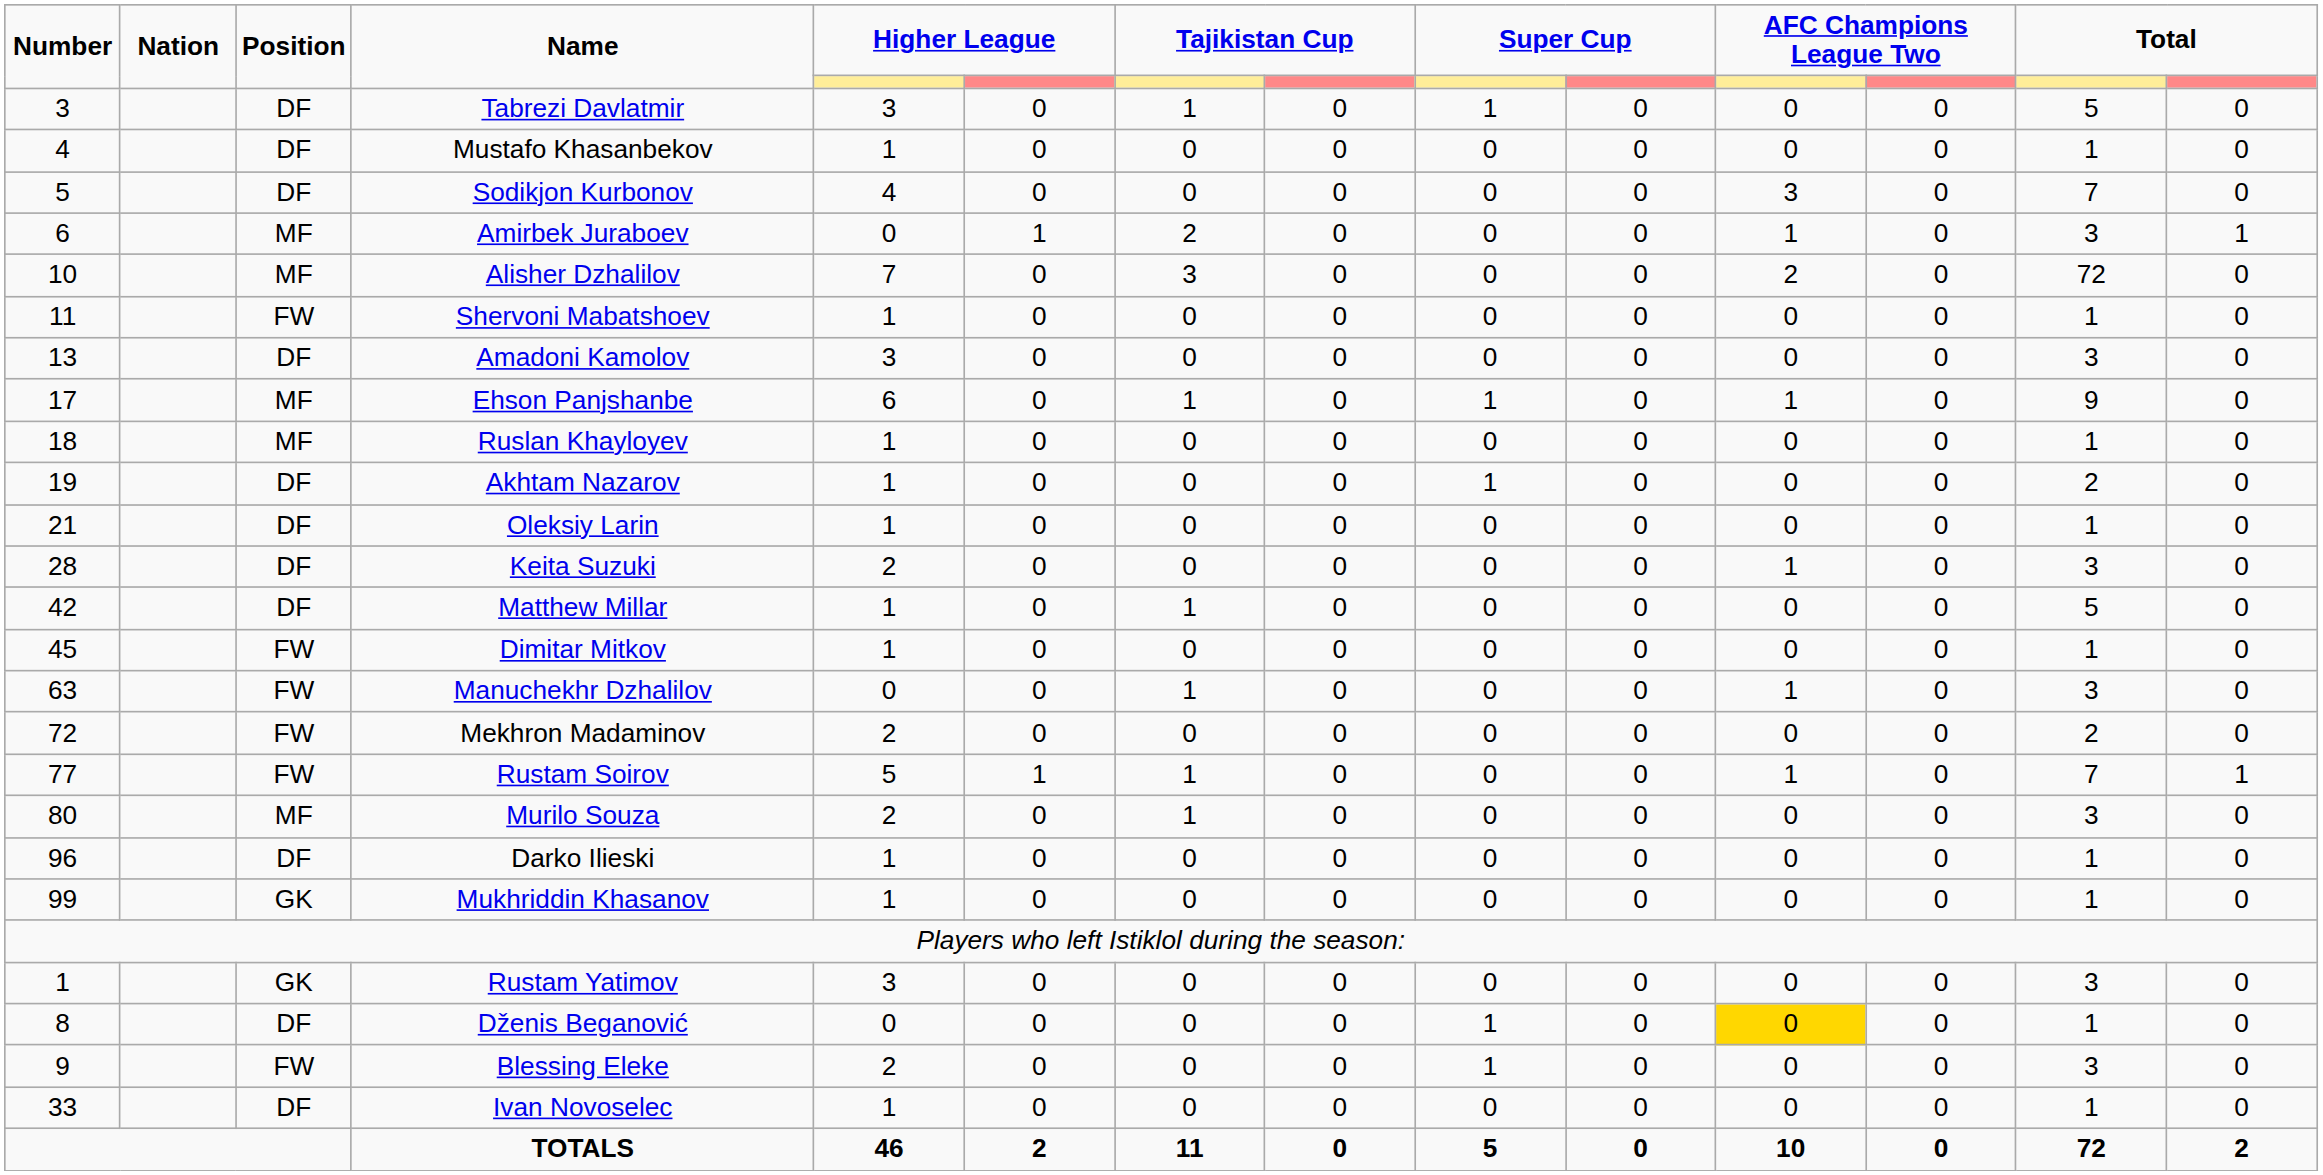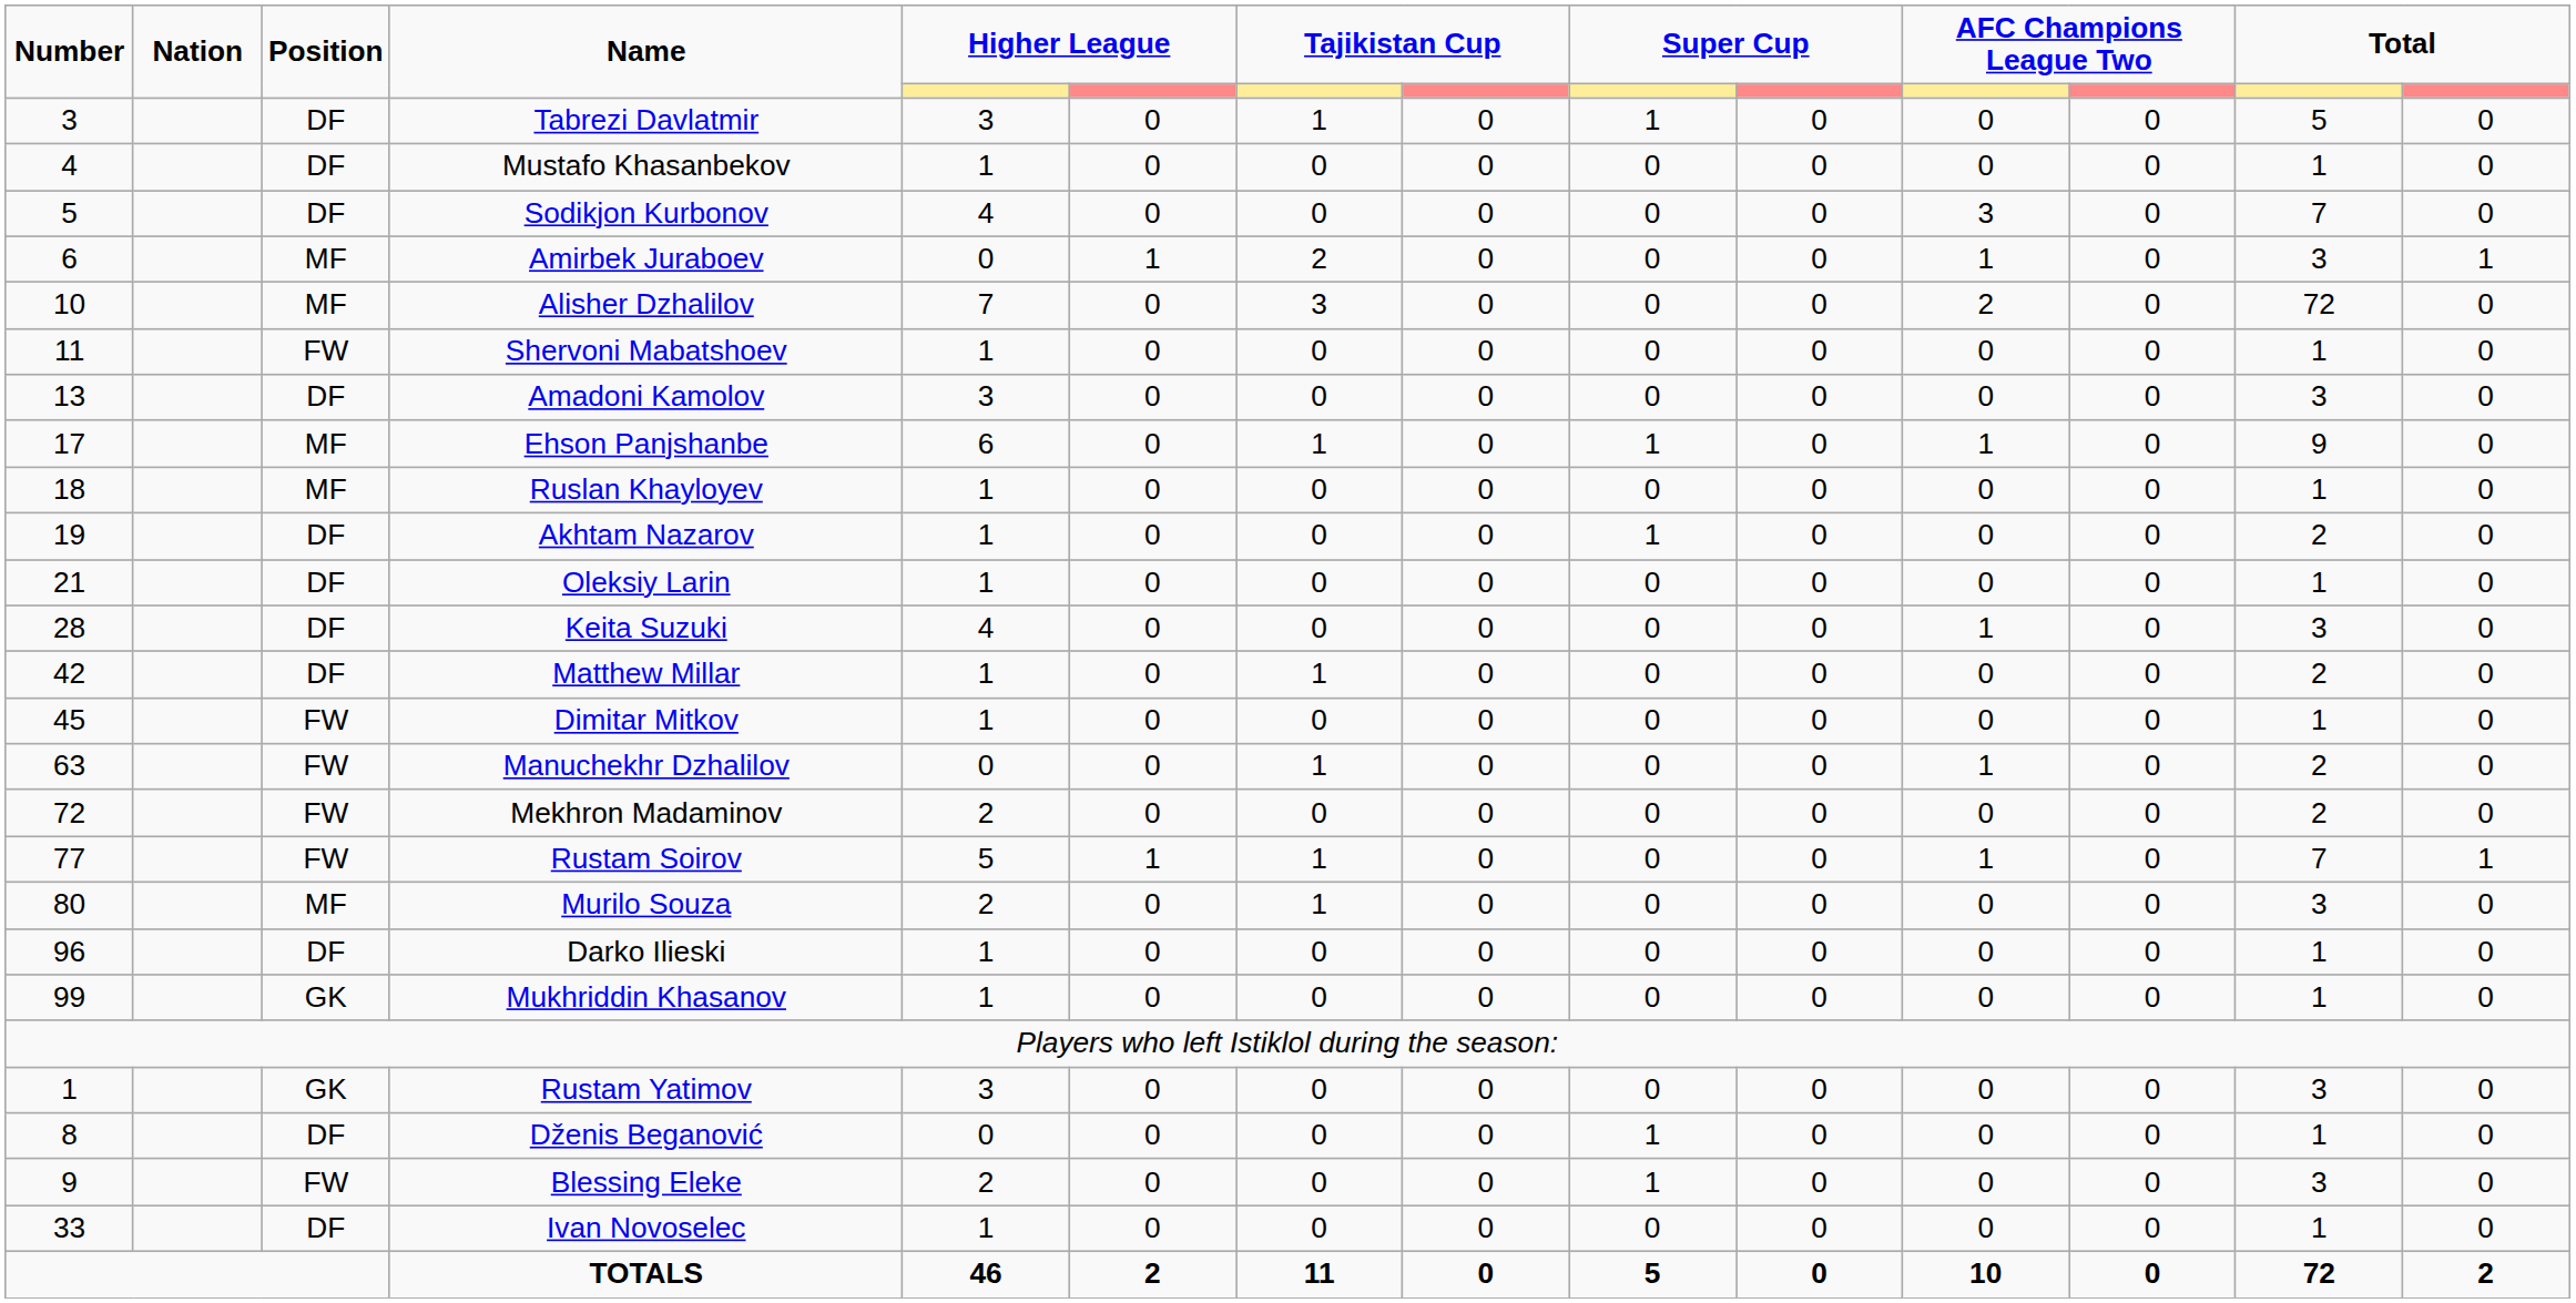 <table class="wikitable" style="text-align:center;">
 <tr>
 <td rowspan="2"  style="width:5%; text-align:center;"><strong>Number</strong></td>
 <td rowspan="2"  style="width:5%; text-align:center;"><strong>Nation</strong></td>
 <td rowspan="2"  style="width:5%; text-align:center;"><strong>Position</strong></td>
 <td rowspan="2"  style="width:20%; text-align:center;"><strong>Name</strong></td>
 <td colspan="2" style="text-align:center;"><strong><a href='#'>Higher League</a></strong></td>
 <td colspan="2" style="text-align:center;"><strong><a href='#'>Tajikistan Cup</a></strong></td>
 <td colspan="2" style="text-align:center;"><strong><a href='#'>Super Cup</a></strong></td>
 <td colspan="2" style="text-align:center;"><strong><a href='#'>AFC Champions League Two</a></strong></td>
 <td colspan="2" style="text-align:center;"><strong>Total</strong></td>
 </tr>
 <tr>
 <th style="width:60px; background:#fe9;"></th>
 <th style="width:60px; background:#ff8888;"></th>
 <th style="width:60px; background:#fe9;"></th>
 <th style="width:60px; background:#ff8888;"></th>
 <th style="width:60px; background:#fe9;"></th>
 <th style="width:60px; background:#ff8888;"></th>
 <th style="width:60px; background:#fe9;"></th>
 <th style="width:60px; background:#ff8888;"></th>
 <th style="width:60px; background:#fe9;"></th>
 <th style="width:60px; background:#ff8888;"></th>
 </tr>
 <tr>
 <td>3</td>
 <td></td>
 <td>DF</td>
 <td><a href='#'>Tabrezi Davlatmir</a></td>
 <td>3</td>
 <td>0</td>
 <td>1</td>
 <td>0</td>
 <td>1</td>
 <td>0</td>
 <td>0</td>
 <td>0</td>
 <td>5</td>
 <td>0</td>
 </tr>
 <tr>
 <td>4</td>
 <td></td>
 <td>DF</td>
 <td>Mustafo Khasanbekov</td>
 <td>1</td>
 <td>0</td>
 <td>0</td>
 <td>0</td>
 <td>0</td>
 <td>0</td>
 <td>0</td>
 <td>0</td>
 <td>1</td>
 <td>0</td>
 </tr>
 <tr>
 <td>5</td>
 <td></td>
 <td>DF</td>
 <td><a href='#'>Sodikjon Kurbonov</a></td>
 <td>4</td>
 <td>0</td>
 <td>0</td>
 <td>0</td>
 <td>0</td>
 <td>0</td>
 <td>3</td>
 <td>0</td>
 <td>7</td>
 <td>0</td>
 </tr>
 <tr>
 <td>6</td>
 <td></td>
 <td>MF</td>
 <td><a href='#'>Amirbek Juraboev</a></td>
 <td>0</td>
 <td>1</td>
 <td>2</td>
 <td>0</td>
 <td>0</td>
 <td>0</td>
 <td>1</td>
 <td>0</td>
 <td>3</td>
 <td>1</td>
 </tr>
 <tr>
 <td>10</td>
 <td></td>
 <td>MF</td>
 <td><a href='#'>Alisher Dzhalilov</a></td>
 <td>7</td>
 <td>0</td>
 <td>3</td>
 <td>0</td>
 <td>0</td>
 <td>0</td>
 <td>2</td>
 <td>0</td>
 <td>72</td>
 <td>0</td>
 </tr>
 <tr>
 <td>11</td>
 <td></td>
 <td>FW</td>
 <td><a href='#'>Shervoni Mabatshoev</a></td>
 <td>1</td>
 <td>0</td>
 <td>0</td>
 <td>0</td>
 <td>0</td>
 <td>0</td>
 <td>0</td>
 <td>0</td>
 <td>1</td>
 <td>0</td>
 </tr>
 <tr>
 <td>13</td>
 <td></td>
 <td>DF</td>
 <td><a href='#'>Amadoni Kamolov</a></td>
 <td>3</td>
 <td>0</td>
 <td>0</td>
 <td>0</td>
 <td>0</td>
 <td>0</td>
 <td>0</td>
 <td>0</td>
 <td>3</td>
 <td>0</td>
 </tr>
 <tr>
 <td>17</td>
 <td></td>
 <td>MF</td>
 <td><a href='#'>Ehson Panjshanbe</a></td>
 <td>6</td>
 <td>0</td>
 <td>1</td>
 <td>0</td>
 <td>1</td>
 <td>0</td>
 <td>1</td>
 <td>0</td>
 <td>9</td>
 <td>0</td>
 </tr>
 <tr>
 <td>18</td>
 <td></td>
 <td>MF</td>
 <td><a href='#'>Ruslan Khayloyev</a></td>
 <td>1</td>
 <td>0</td>
 <td>0</td>
 <td>0</td>
 <td>0</td>
 <td>0</td>
 <td>0</td>
 <td>0</td>
 <td>1</td>
 <td>0</td>
 </tr>
 <tr>
 <td>19</td>
 <td></td>
 <td>DF</td>
 <td><a href='#'>Akhtam Nazarov</a></td>
 <td>1</td>
 <td>0</td>
 <td>0</td>
 <td>0</td>
 <td>1</td>
 <td>0</td>
 <td>0</td>
 <td>0</td>
 <td>2</td>
 <td>0</td>
 </tr>
 <tr>
 <td>21</td>
 <td></td>
 <td>DF</td>
 <td><a href='#'>Oleksiy Larin</a></td>
 <td>1</td>
 <td>0</td>
 <td>0</td>
 <td>0</td>
 <td>0</td>
 <td>0</td>
 <td>0</td>
 <td>0</td>
 <td>1</td>
 <td>0</td>
 </tr>
 <tr>
 <td>28</td>
 <td></td>
 <td>DF</td>
 <td><a href='#'>Keita Suzuki</a></td>
-<td>2</td>
+<td>4</td>
 <td>0</td>
 <td>0</td>
 <td>0</td>
 <td>0</td>
 <td>0</td>
 <td>1</td>
 <td>0</td>
 <td>3</td>
 <td>0</td>
 </tr>
 <tr>
 <td>42</td>
 <td></td>
 <td>DF</td>
 <td><a href='#'>Matthew Millar</a></td>
 <td>1</td>
 <td>0</td>
 <td>1</td>
 <td>0</td>
 <td>0</td>
 <td>0</td>
 <td>0</td>
 <td>0</td>
-<td>5</td>
+<td>2</td>
 <td>0</td>
 </tr>
 <tr>
 <td>45</td>
 <td></td>
 <td>FW</td>
 <td><a href='#'>Dimitar Mitkov</a></td>
 <td>1</td>
 <td>0</td>
 <td>0</td>
 <td>0</td>
 <td>0</td>
 <td>0</td>
 <td>0</td>
 <td>0</td>
 <td>1</td>
 <td>0</td>
 </tr>
 <tr>
 <td>63</td>
 <td></td>
 <td>FW</td>
 <td><a href='#'>Manuchekhr Dzhalilov</a></td>
 <td>0</td>
 <td>0</td>
 <td>1</td>
 <td>0</td>
 <td>0</td>
 <td>0</td>
 <td>1</td>
 <td>0</td>
-<td>3</td>
+<td>2</td>
 <td>0</td>
 </tr>
 <tr>
 <td>72</td>
 <td></td>
 <td>FW</td>
 <td>Mekhron Madaminov</td>
 <td>2</td>
 <td>0</td>
 <td>0</td>
 <td>0</td>
 <td>0</td>
 <td>0</td>
 <td>0</td>
 <td>0</td>
 <td>2</td>
 <td>0</td>
 </tr>
 <tr>
 <td>77</td>
 <td></td>
 <td>FW</td>
 <td><a href='#'>Rustam Soirov</a></td>
 <td>5</td>
 <td>1</td>
 <td>1</td>
 <td>0</td>
 <td>0</td>
 <td>0</td>
 <td>1</td>
 <td>0</td>
 <td>7</td>
 <td>1</td>
 </tr>
 <tr>
 <td>80</td>
 <td></td>
 <td>MF</td>
 <td><a href='#'>Murilo Souza</a></td>
 <td>2</td>
 <td>0</td>
 <td>1</td>
 <td>0</td>
 <td>0</td>
 <td>0</td>
 <td>0</td>
 <td>0</td>
 <td>3</td>
 <td>0</td>
 </tr>
 <tr>
 <td>96</td>
 <td></td>
 <td>DF</td>
 <td>Darko Ilieski</td>
 <td>1</td>
 <td>0</td>
 <td>0</td>
 <td>0</td>
 <td>0</td>
 <td>0</td>
 <td>0</td>
 <td>0</td>
 <td>1</td>
 <td>0</td>
 </tr>
 <tr>
 <td>99</td>
 <td></td>
 <td>GK</td>
 <td><a href='#'>Mukhriddin Khasanov</a></td>
 <td>1</td>
 <td>0</td>
 <td>0</td>
 <td>0</td>
 <td>0</td>
 <td>0</td>
 <td>0</td>
 <td>0</td>
 <td>1</td>
 <td>0</td>
 </tr>
 <tr>
 <td colspan="14"><em>Players who left Istiklol during the season:</em></td>
 </tr>
 <tr>
 <td>1</td>
 <td></td>
 <td>GK</td>
 <td><a href='#'>Rustam Yatimov</a></td>
 <td>3</td>
 <td>0</td>
 <td>0</td>
 <td>0</td>
 <td>0</td>
 <td>0</td>
 <td>0</td>
 <td>0</td>
 <td>3</td>
 <td>0</td>
 </tr>
 <tr>
 <td>8</td>
 <td></td>
 <td>DF</td>
 <td><a href='#'>Dženis Beganović</a></td>
 <td>0</td>
 <td>0</td>
 <td>0</td>
 <td>0</td>
 <td>1</td>
 <td>0</td>
-<td style="background: gold;">0</td>
+<td>0</td>
 <td>0</td>
 <td>1</td>
 <td>0</td>
 </tr>
 <tr>
 <td>9</td>
 <td></td>
 <td>FW</td>
 <td><a href='#'>Blessing Eleke</a></td>
 <td>2</td>
 <td>0</td>
 <td>0</td>
 <td>0</td>
 <td>1</td>
 <td>0</td>
 <td>0</td>
 <td>0</td>
 <td>3</td>
 <td>0</td>
 </tr>
 <tr>
 <td>33</td>
 <td></td>
 <td>DF</td>
 <td><a href='#'>Ivan Novoselec</a></td>
 <td>1</td>
 <td>0</td>
 <td>0</td>
 <td>0</td>
 <td>0</td>
 <td>0</td>
 <td>0</td>
 <td>0</td>
 <td>1</td>
 <td>0</td>
 </tr>
 <tr>
 <td colspan="3"></td>
 <td><strong>TOTALS</strong></td>
 <td><strong>46</strong></td>
 <td><strong>2</strong></td>
 <td><strong>11</strong></td>
 <td><strong>0</strong></td>
 <td><strong>5</strong></td>
 <td><strong>0</strong></td>
 <td><strong>10</strong></td>
 <td><strong>0</strong></td>
 <td><strong>72</strong></td>
 <td><strong>2</strong></td>
 </tr>
 </table>
